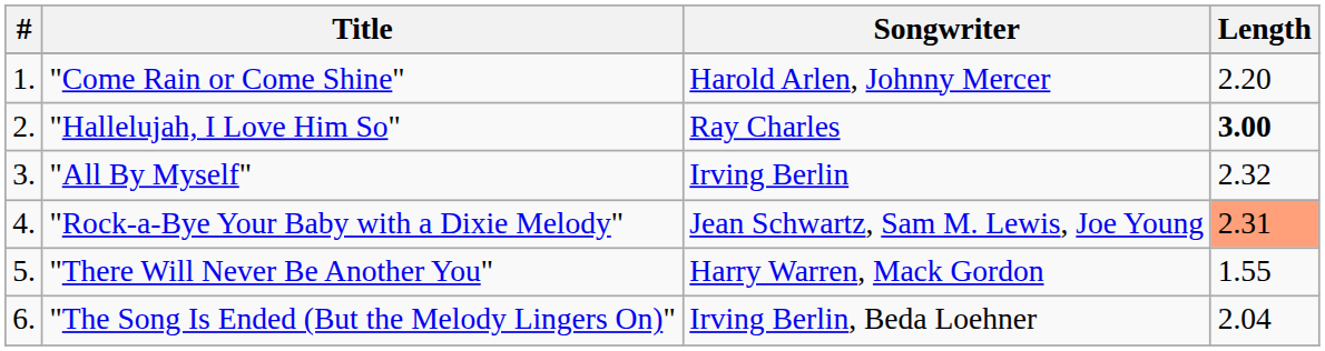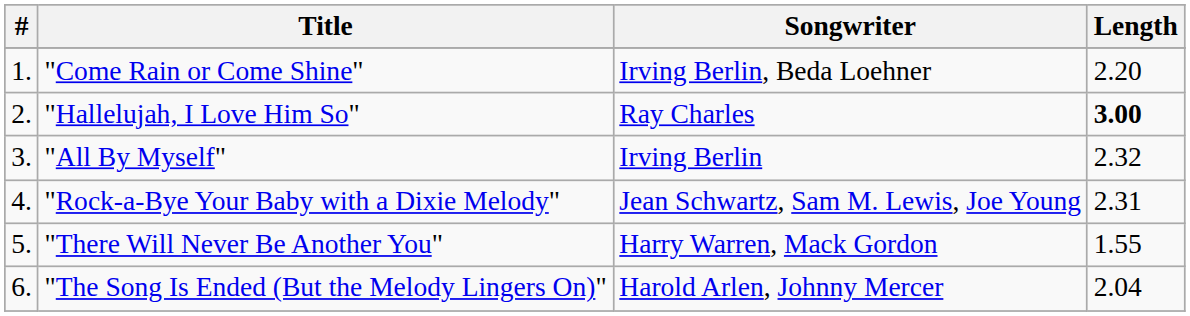 <table class="wikitable">
 <tr>
 <th>#</th>
 <th>Title</th>
 <th>Songwriter</th>
 <th>Length</th>
 </tr>
 <tr bgcolor="#ebf5ff">
 </tr>
 <tr>
 <td>1.</td>
 <td>"<a href='#'>Come Rain or Come Shine</a>"</td>
-<td><a href='#'>Harold Arlen</a>, <a href='#'>Johnny Mercer</a></td>
+<td><a href='#'>Irving Berlin</a>, Beda Loehner</td>
 <td>2.20</td>
 </tr>
 <tr>
 <td>2.</td>
 <td>"<a href='#'>Hallelujah, I Love Him So</a>"</td>
 <td><a href='#'>Ray Charles</a></td>
 <td><strong>3.00</strong></td>
 </tr>
 <tr>
 <td>3.</td>
 <td>"<a href='#'>All By Myself</a>"</td>
 <td><a href='#'>Irving Berlin</a></td>
 <td>2.32</td>
 </tr>
 <tr>
 <td>4.</td>
 <td>"<a href='#'>Rock-a-Bye Your Baby with a Dixie Melody</a>"</td>
 <td><a href='#'>Jean Schwartz</a>, <a href='#'>Sam M. Lewis</a>, <a href='#'>Joe Young</a></td>
-<td style="background: lightsalmon;">2.31</td>
+<td>2.31</td>
 </tr>
 <tr>
 <td>5.</td>
 <td>"<a href='#'>There Will Never Be Another You</a>"</td>
 <td><a href='#'>Harry Warren</a>, <a href='#'>Mack Gordon</a></td>
 <td>1.55</td>
 </tr>
 <tr>
 <td>6.</td>
 <td>"<a href='#'>The Song Is Ended (But the Melody Lingers On)</a>"</td>
-<td><a href='#'>Irving Berlin</a>, Beda Loehner</td>
+<td><a href='#'>Harold Arlen</a>, <a href='#'>Johnny Mercer</a></td>
 <td>2.04</td>
 </tr>
 </table>
